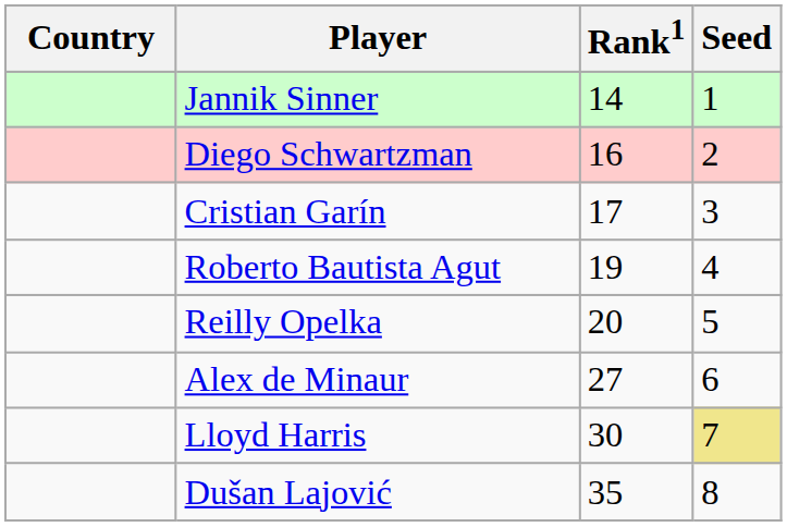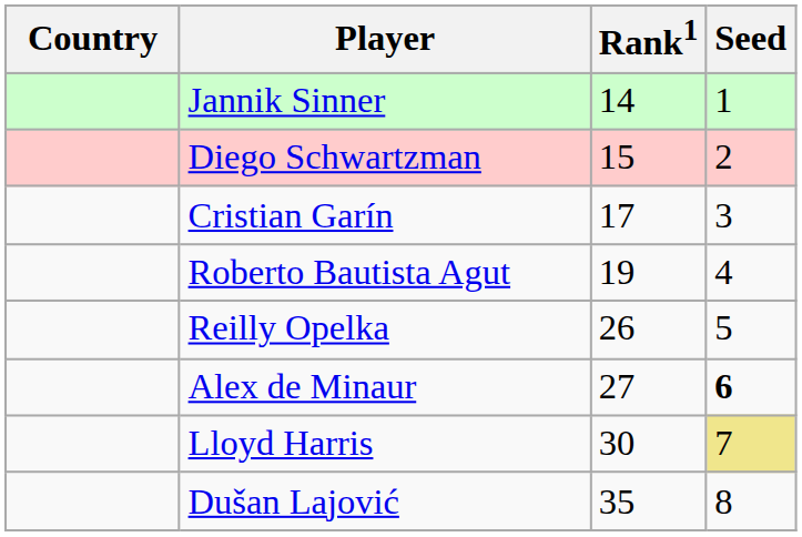 <table class="sortable wikitable">
 <tr>
 <th width="70">Country</th>
 <th width="175">Player</th>
 <th>Rank<sup>1</sup></th>
 <th>Seed</th>
 </tr>
 <tr style="background:#cfc;">
 <td></td>
 <td><a href='#'>Jannik Sinner</a></td>
 <td>14</td>
 <td>1</td>
 </tr>
 <tr style="background:#fcc;">
 <td></td>
 <td><a href='#'>Diego Schwartzman</a></td>
-<td>16</td>
+<td>15</td>
 <td>2</td>
 </tr>
 <tr>
 <td></td>
 <td><a href='#'>Cristian Garín</a></td>
 <td>17</td>
 <td>3</td>
 </tr>
 <tr>
 <td></td>
 <td><a href='#'>Roberto Bautista Agut</a></td>
 <td>19</td>
 <td>4</td>
 </tr>
 <tr>
 <td></td>
 <td><a href='#'>Reilly Opelka</a></td>
-<td>20</td>
+<td>26</td>
 <td>5</td>
 </tr>
 <tr>
 <td></td>
 <td><a href='#'>Alex de Minaur</a></td>
 <td>27</td>
-<td>6</td>
+<td><strong>6</strong></td>
 </tr>
 <tr>
 <td></td>
 <td><a href='#'>Lloyd Harris</a></td>
 <td>30</td>
 <td style="background: khaki;">7</td>
 </tr>
 <tr>
 <td></td>
 <td><a href='#'>Dušan Lajović</a></td>
 <td>35</td>
 <td>8</td>
 </tr>
 </table>
